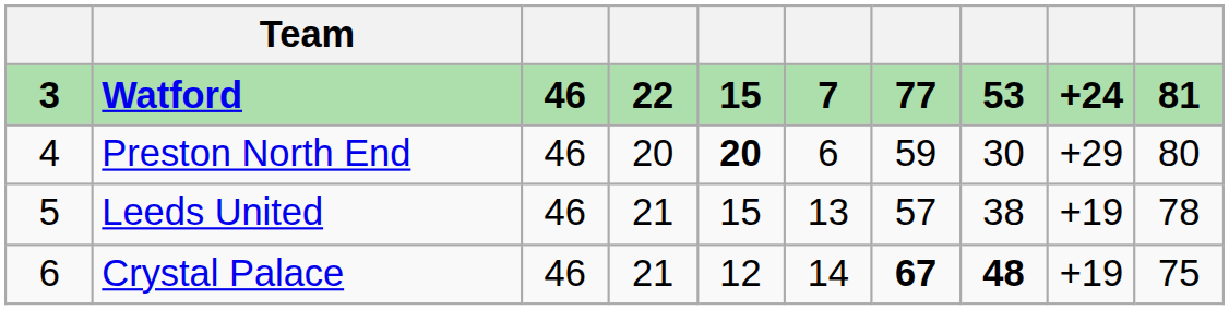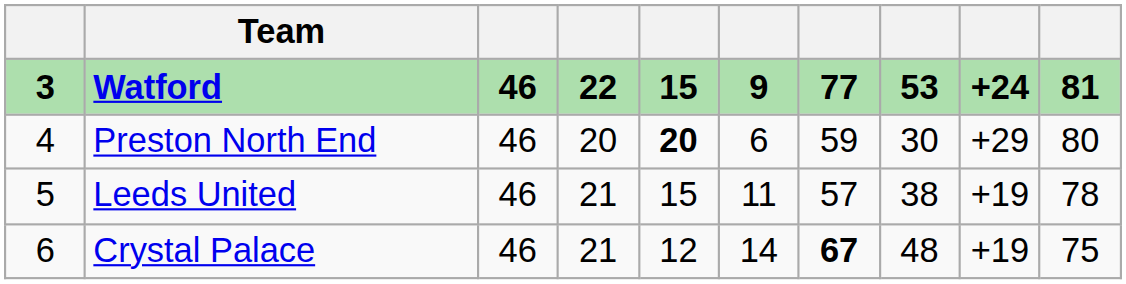 <table class="wikitable" style="text-align:center">
 <tr>
 <th width="30"></th>
 <th width="175">Team</th>
 <th width="30"></th>
 <th width="30"></th>
 <th width="30"></th>
 <th width="30"></th>
 <th width="30"></th>
 <th width="30"></th>
 <th width="30"></th>
 <th width="30"></th>
 </tr>
 <tr bgcolor=#ADDFAD>
 <td><strong>3</strong></td>
 <td align=left><strong><a href='#'>Watford</a></strong></td>
 <td><strong>46</strong></td>
 <td><strong>22</strong></td>
 <td><strong>15</strong></td>
-<td><strong>7</strong></td>
+<td><strong>9</strong></td>
 <td><strong>77</strong></td>
 <td><strong>53</strong></td>
 <td><strong>+24</strong></td>
 <td><strong>81</strong></td>
 </tr>
 <tr>
 <td>4</td>
 <td align=left><a href='#'>Preston North End</a></td>
 <td>46</td>
 <td>20</td>
 <td><strong>20</strong></td>
 <td>6</td>
 <td>59</td>
 <td>30</td>
 <td>+29</td>
 <td>80</td>
 </tr>
 <tr>
 <td>5</td>
 <td align=left><a href='#'>Leeds United</a></td>
 <td>46</td>
 <td>21</td>
 <td>15</td>
-<td>13</td>
+<td>11</td>
 <td>57</td>
 <td>38</td>
 <td>+19</td>
 <td>78</td>
 </tr>
 <tr>
 <td>6</td>
 <td align=left><a href='#'>Crystal Palace</a></td>
 <td>46</td>
 <td>21</td>
 <td>12</td>
 <td>14</td>
 <td><strong>67</strong></td>
-<td><strong>48</strong></td>
+<td>48</td>
 <td>+19</td>
 <td>75</td>
 </tr>
 </table>
